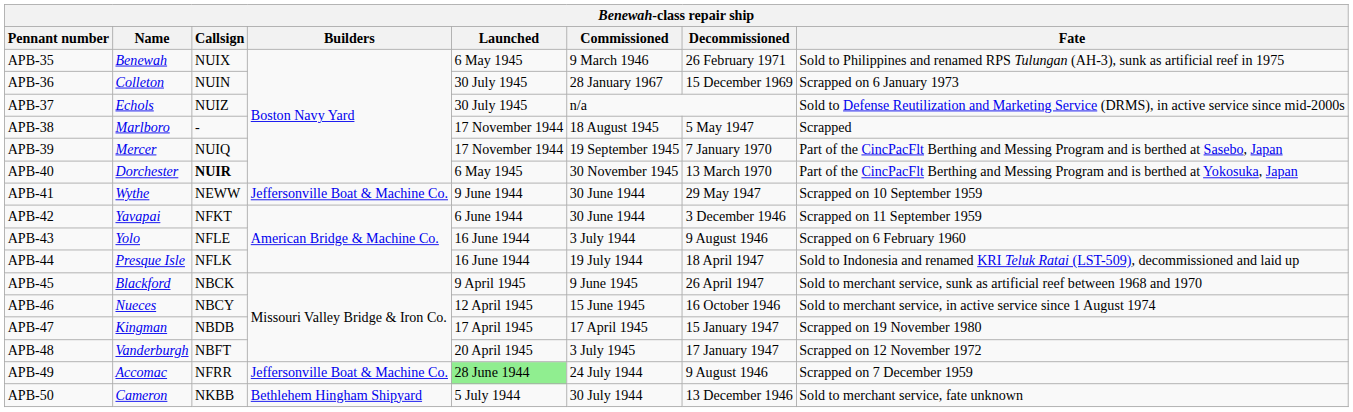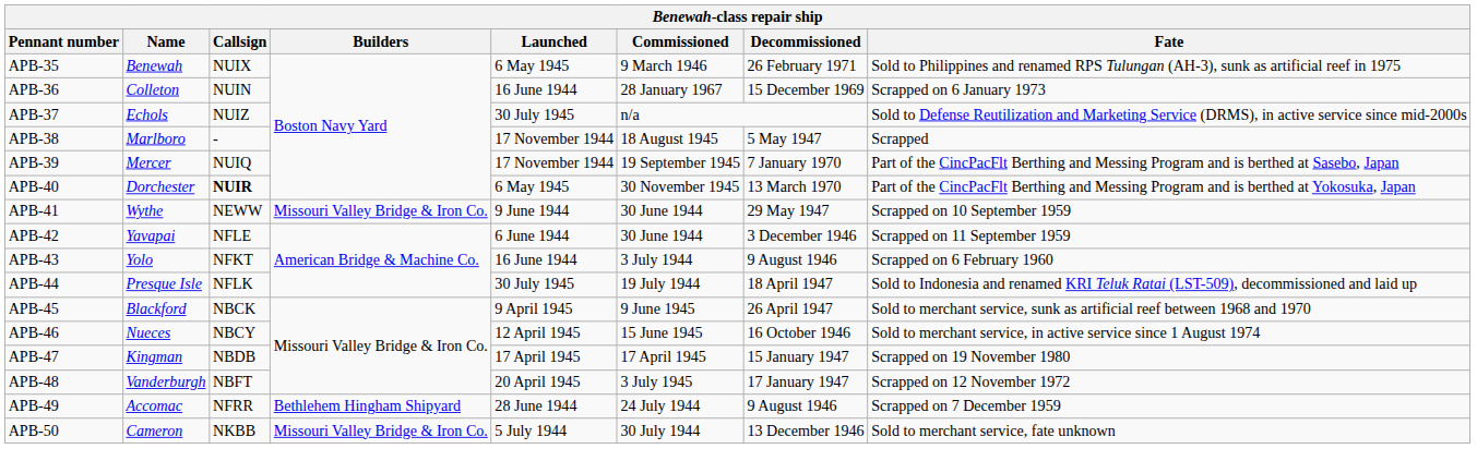 <table class="wikitable">
 <tr>
 <th colspan="8"><em>Benewah</em>-class repair ship</th>
 </tr>
 <tr>
 <th>Pennant number</th>
 <th>Name</th>
 <th>Callsign</th>
 <th>Builders</th>
 <th>Launched</th>
 <th>Commissioned</th>
 <th>Decommissioned</th>
 <th>Fate</th>
 </tr>
 <tr>
 <td>APB-35</td>
 <td><em><a href='#'>Benewah</a></em></td>
 <td>NUIX</td>
 <td rowspan="6"><a href='#'>Boston Navy Yard</a></td>
 <td>6 May 1945</td>
 <td>9 March 1946</td>
 <td>26 February 1971</td>
 <td>Sold to Philippines and renamed RPS <em>Tulungan</em> (AH-3), sunk as artificial reef in 1975</td>
 </tr>
 <tr>
 <td>APB-36</td>
 <td><em><a href='#'>Colleton</a></em></td>
 <td>NUIN</td>
-<td>30 July 1945</td>
+<td>16 June 1944</td>
 <td>28 January 1967</td>
 <td>15 December 1969</td>
 <td>Scrapped on 6 January 1973</td>
 </tr>
 <tr>
 <td>APB-37</td>
 <td><em><a href='#'>Echols</a></em></td>
 <td>NUIZ</td>
 <td>30 July 1945</td>
 <td colspan="2">n/a</td>
 <td>Sold to <a href='#'>Defense Reutilization and Marketing Service</a> (DRMS), in active service since mid-2000s</td>
 </tr>
 <tr>
 <td>APB-38</td>
 <td><em><a href='#'>Marlboro</a></em></td>
 <td>-</td>
 <td>17 November 1944</td>
 <td>18 August 1945</td>
 <td>5 May 1947</td>
 <td>Scrapped</td>
 </tr>
 <tr>
 <td>APB-39</td>
 <td><em><a href='#'>Mercer</a></em></td>
 <td>NUIQ</td>
 <td>17 November 1944</td>
 <td>19 September 1945</td>
 <td>7 January 1970</td>
 <td>Part of the <a href='#'>CincPacFlt</a> Berthing and Messing Program and is berthed at <a href='#'>Sasebo</a>, <a href='#'>Japan</a></td>
 </tr>
 <tr>
 <td>APB-40</td>
 <td><em><a href='#'>Dorchester</a></em></td>
 <td><strong>NUIR</strong></td>
 <td>6 May 1945</td>
 <td>30 November 1945</td>
 <td>13 March 1970</td>
 <td>Part of the <a href='#'>CincPacFlt</a> Berthing and Messing Program and is berthed at <a href='#'>Yokosuka</a>, <a href='#'>Japan</a></td>
 </tr>
 <tr>
 <td>APB-41</td>
 <td><em><a href='#'>Wythe</a></em></td>
 <td>NEWW</td>
-<td><a href='#'>Jeffersonville Boat & Machine Co.</a></td>
+<td><a href='#'>Missouri Valley Bridge & Iron Co.</a></td>
 <td>9 June 1944</td>
 <td>30 June 1944</td>
 <td>29 May 1947</td>
 <td>Scrapped on 10 September 1959</td>
 </tr>
 <tr>
 <td>APB-42</td>
 <td><em><a href='#'>Yavapai</a></em></td>
-<td>NFKT</td>
+<td>NFLE</td>
 <td rowspan="3"><a href='#'>American Bridge & Machine Co.</a></td>
 <td>6 June 1944</td>
 <td>30 June 1944</td>
 <td>3 December 1946</td>
 <td>Scrapped on 11 September 1959</td>
 </tr>
 <tr>
 <td>APB-43</td>
 <td><em><a href='#'>Yolo</a></em></td>
-<td>NFLE</td>
+<td>NFKT</td>
 <td>16 June 1944</td>
 <td>3 July 1944</td>
 <td>9 August 1946</td>
 <td>Scrapped on 6 February 1960</td>
 </tr>
 <tr>
 <td>APB-44</td>
 <td><em><a href='#'>Presque Isle</a></em></td>
 <td>NFLK</td>
-<td>16 June 1944</td>
+<td>30 July 1945</td>
 <td>19 July 1944</td>
 <td>18 April 1947</td>
 <td>Sold to Indonesia and renamed <a href='#'>KRI <em>Teluk Ratai</em> (LST-509)</a>, decommissioned and laid up</td>
 </tr>
 <tr>
 <td>APB-45</td>
 <td><em><a href='#'>Blackford</a></em></td>
 <td>NBCK</td>
 <td rowspan="4">Missouri Valley Bridge & Iron Co.</td>
 <td>9 April 1945</td>
 <td>9 June 1945</td>
 <td>26 April 1947</td>
 <td>Sold to merchant service, sunk as artificial reef between 1968 and 1970</td>
 </tr>
 <tr>
 <td>APB-46</td>
 <td><em><a href='#'>Nueces</a></em></td>
 <td>NBCY</td>
 <td>12 April 1945</td>
 <td>15 June 1945</td>
 <td>16 October 1946</td>
 <td>Sold to merchant service, in active service since 1 August 1974</td>
 </tr>
 <tr>
 <td>APB-47</td>
 <td><em><a href='#'>Kingman</a></em></td>
 <td>NBDB</td>
 <td>17 April 1945</td>
 <td>17 April 1945</td>
 <td>15 January 1947</td>
 <td>Scrapped on 19 November 1980</td>
 </tr>
 <tr>
 <td>APB-48</td>
 <td><em><a href='#'>Vanderburgh</a></em></td>
 <td>NBFT</td>
 <td>20 April 1945</td>
 <td>3 July 1945</td>
 <td>17 January 1947</td>
 <td>Scrapped on 12 November 1972</td>
 </tr>
 <tr>
 <td>APB-49</td>
 <td><a href='#'><em>Accomac</em></a></td>
 <td>NFRR</td>
-<td><a href='#'>Jeffersonville Boat & Machine Co.</a></td>
-<td style="background: lightgreen;">28 June 1944</td>
+<td><a href='#'>Bethlehem Hingham Shipyard</a></td>
+<td>28 June 1944</td>
 <td>24 July 1944</td>
 <td>9 August 1946</td>
 <td>Scrapped on 7 December 1959</td>
 </tr>
 <tr>
 <td>APB-50</td>
 <td><em><a href='#'>Cameron</a></em></td>
 <td>NKBB</td>
-<td><a href='#'>Bethlehem Hingham Shipyard</a></td>
+<td><a href='#'>Missouri Valley Bridge & Iron Co.</a></td>
 <td>5 July 1944</td>
 <td>30 July 1944</td>
 <td>13 December 1946</td>
 <td>Sold to merchant service, fate unknown</td>
 </tr>
 </table>
